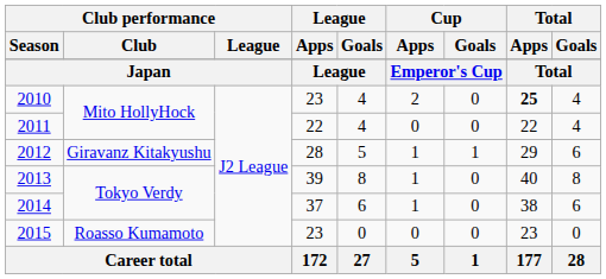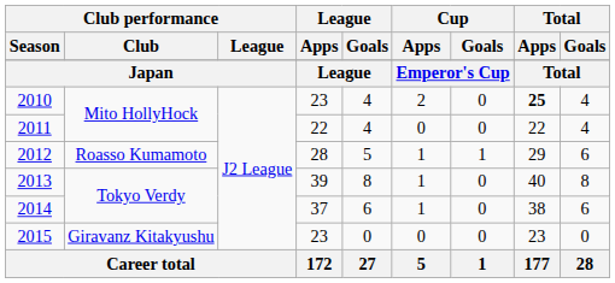 <table class="wikitable" style="text-align:center">
 <tr>
 <th colspan=3>Club performance</th>
 <th colspan=2>League</th>
 <th colspan=2>Cup</th>
 <th colspan=2>Total</th>
 </tr>
 <tr>
 <th>Season</th>
 <th>Club</th>
 <th>League</th>
 <th>Apps</th>
 <th>Goals</th>
 <th>Apps</th>
 <th>Goals</th>
 <th>Apps</th>
 <th>Goals</th>
 </tr>
 <tr>
 </tr>
 <tr>
 <th colspan=3>Japan</th>
 <th colspan=2>League</th>
 <th colspan=2><a href='#'>Emperor's Cup</a></th>
 <th colspan=2>Total</th>
 </tr>
 <tr>
 <td><a href='#'>2010</a></td>
 <td rowspan="2"><a href='#'>Mito HollyHock</a></td>
 <td rowspan="6"><a href='#'>J2 League</a></td>
 <td>23</td>
 <td>4</td>
 <td>2</td>
 <td>0</td>
 <td><strong>25</strong></td>
 <td>4</td>
 </tr>
 <tr>
 <td><a href='#'>2011</a></td>
 <td>22</td>
 <td>4</td>
 <td>0</td>
 <td>0</td>
 <td>22</td>
 <td>4</td>
 </tr>
 <tr>
 <td><a href='#'>2012</a></td>
-<td><a href='#'>Giravanz Kitakyushu</a></td>
+<td><a href='#'>Roasso Kumamoto</a></td>
 <td>28</td>
 <td>5</td>
 <td>1</td>
 <td>1</td>
 <td>29</td>
 <td>6</td>
 </tr>
 <tr>
 <td><a href='#'>2013</a></td>
 <td rowspan="2"><a href='#'>Tokyo Verdy</a></td>
 <td>39</td>
 <td>8</td>
 <td>1</td>
 <td>0</td>
 <td>40</td>
 <td>8</td>
 </tr>
 <tr>
 <td><a href='#'>2014</a></td>
 <td>37</td>
 <td>6</td>
 <td>1</td>
 <td>0</td>
 <td>38</td>
 <td>6</td>
 </tr>
 <tr>
 <td><a href='#'>2015</a></td>
-<td><a href='#'>Roasso Kumamoto</a></td>
+<td><a href='#'>Giravanz Kitakyushu</a></td>
 <td>23</td>
 <td>0</td>
 <td>0</td>
 <td>0</td>
 <td>23</td>
 <td>0</td>
 </tr>
 <tr>
 <th colspan=3>Career total</th>
 <th>172</th>
 <th>27</th>
 <th>5</th>
 <th>1</th>
 <th>177</th>
 <th>28</th>
 </tr>
 </table>
